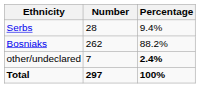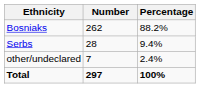 <table class="wikitable">
 <tr>
 <th width="100px">Ethnicity</th>
 <th width="80px">Number</th>
 <th width="80px">Percentage</th>
 </tr>
 <tr>
+<td><a href='#'>Bosniaks</a></td>
+<td>262</td>
+<td>88.2%</td>
+</tr>
+<tr>
 <td><a href='#'>Serbs</a></td>
 <td>28</td>
 <td>9.4%</td>
 </tr>
 <tr>
-<td><a href='#'>Bosniaks</a></td>
-<td>262</td>
-<td>88.2%</td>
-</tr>
-<tr>
 <td>other/undeclared</td>
 <td>7</td>
-<td><strong>2.4%</strong></td>
+<td>2.4%</td>
 </tr>
 <tr>
 <td><strong>Total</strong></td>
 <td><strong>297</strong></td>
 <td><strong>100%</strong></td>
 </tr>
 </table>
